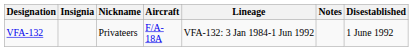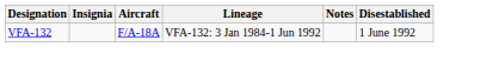 <table class="wikitable">
 <tr>
 <th>Designation</th>
 <th>Insignia</th>
-<th>Nickname</th>
 <th>Aircraft</th>
 <th>Lineage</th>
 <th>Notes</th>
 <th>Disestablished</th>
 </tr>
 <tr>
 <td><a href='#'>VFA-132</a></td>
 <td></td>
-<td>Privateers</td>
 <td><a href='#'>F/A-18A</a></td>
 <td style="white-space: nowrap;">VFA-132: 3 Jan 1984-1 Jun 1992</td>
 <td></td>
 <td>1 June 1992</td>
 </tr>
 </table>
